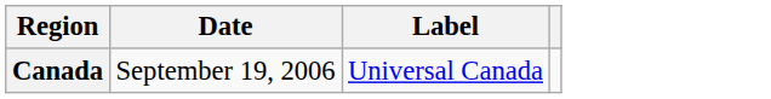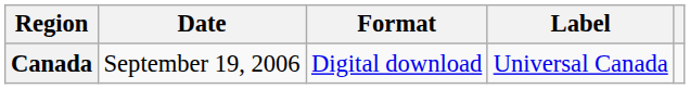 <table class="wikitable plainrowheaders">
 <tr>
 <th scope="col">Region</th>
 <th scope="col">Date</th>
+<th scope="col">Format</th>
 <th scope="col">Label</th>
 <th scope="col"></th>
 </tr>
 <tr>
 <th scope="row">Canada</th>
 <td>September 19, 2006</td>
+<td><a href='#'>Digital download</a></td>
 <td><a href='#'>Universal Canada</a></td>
 <td align="center"></td>
 </tr>
 </table>
